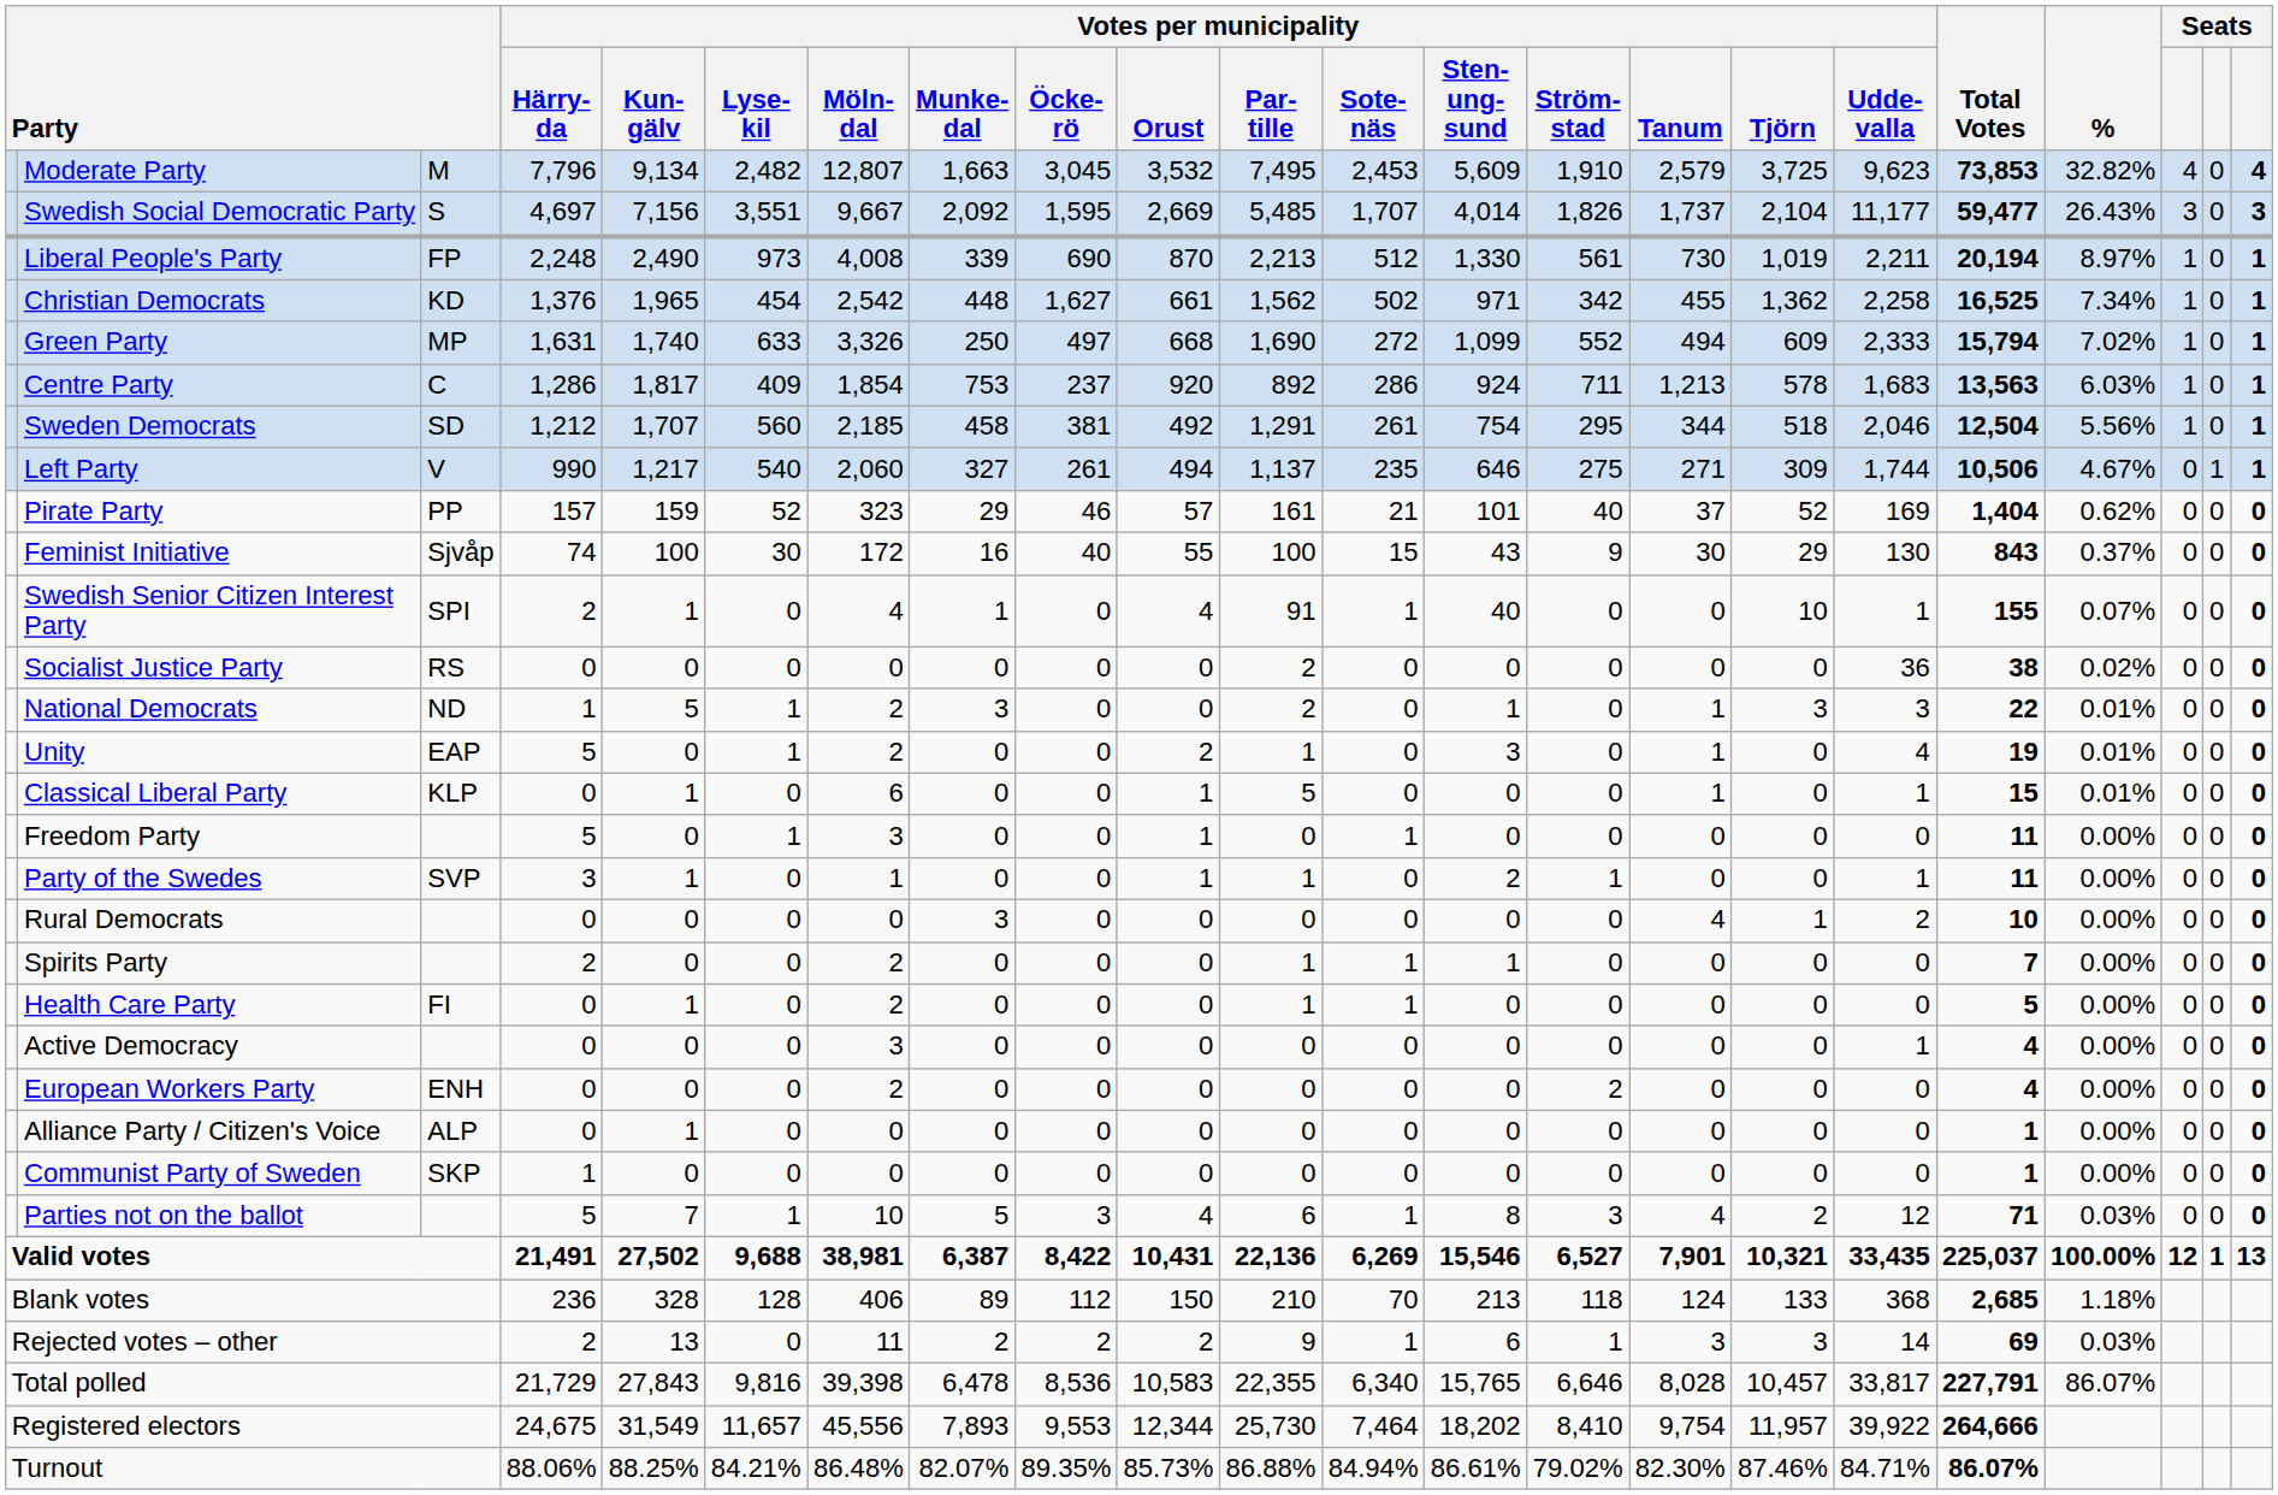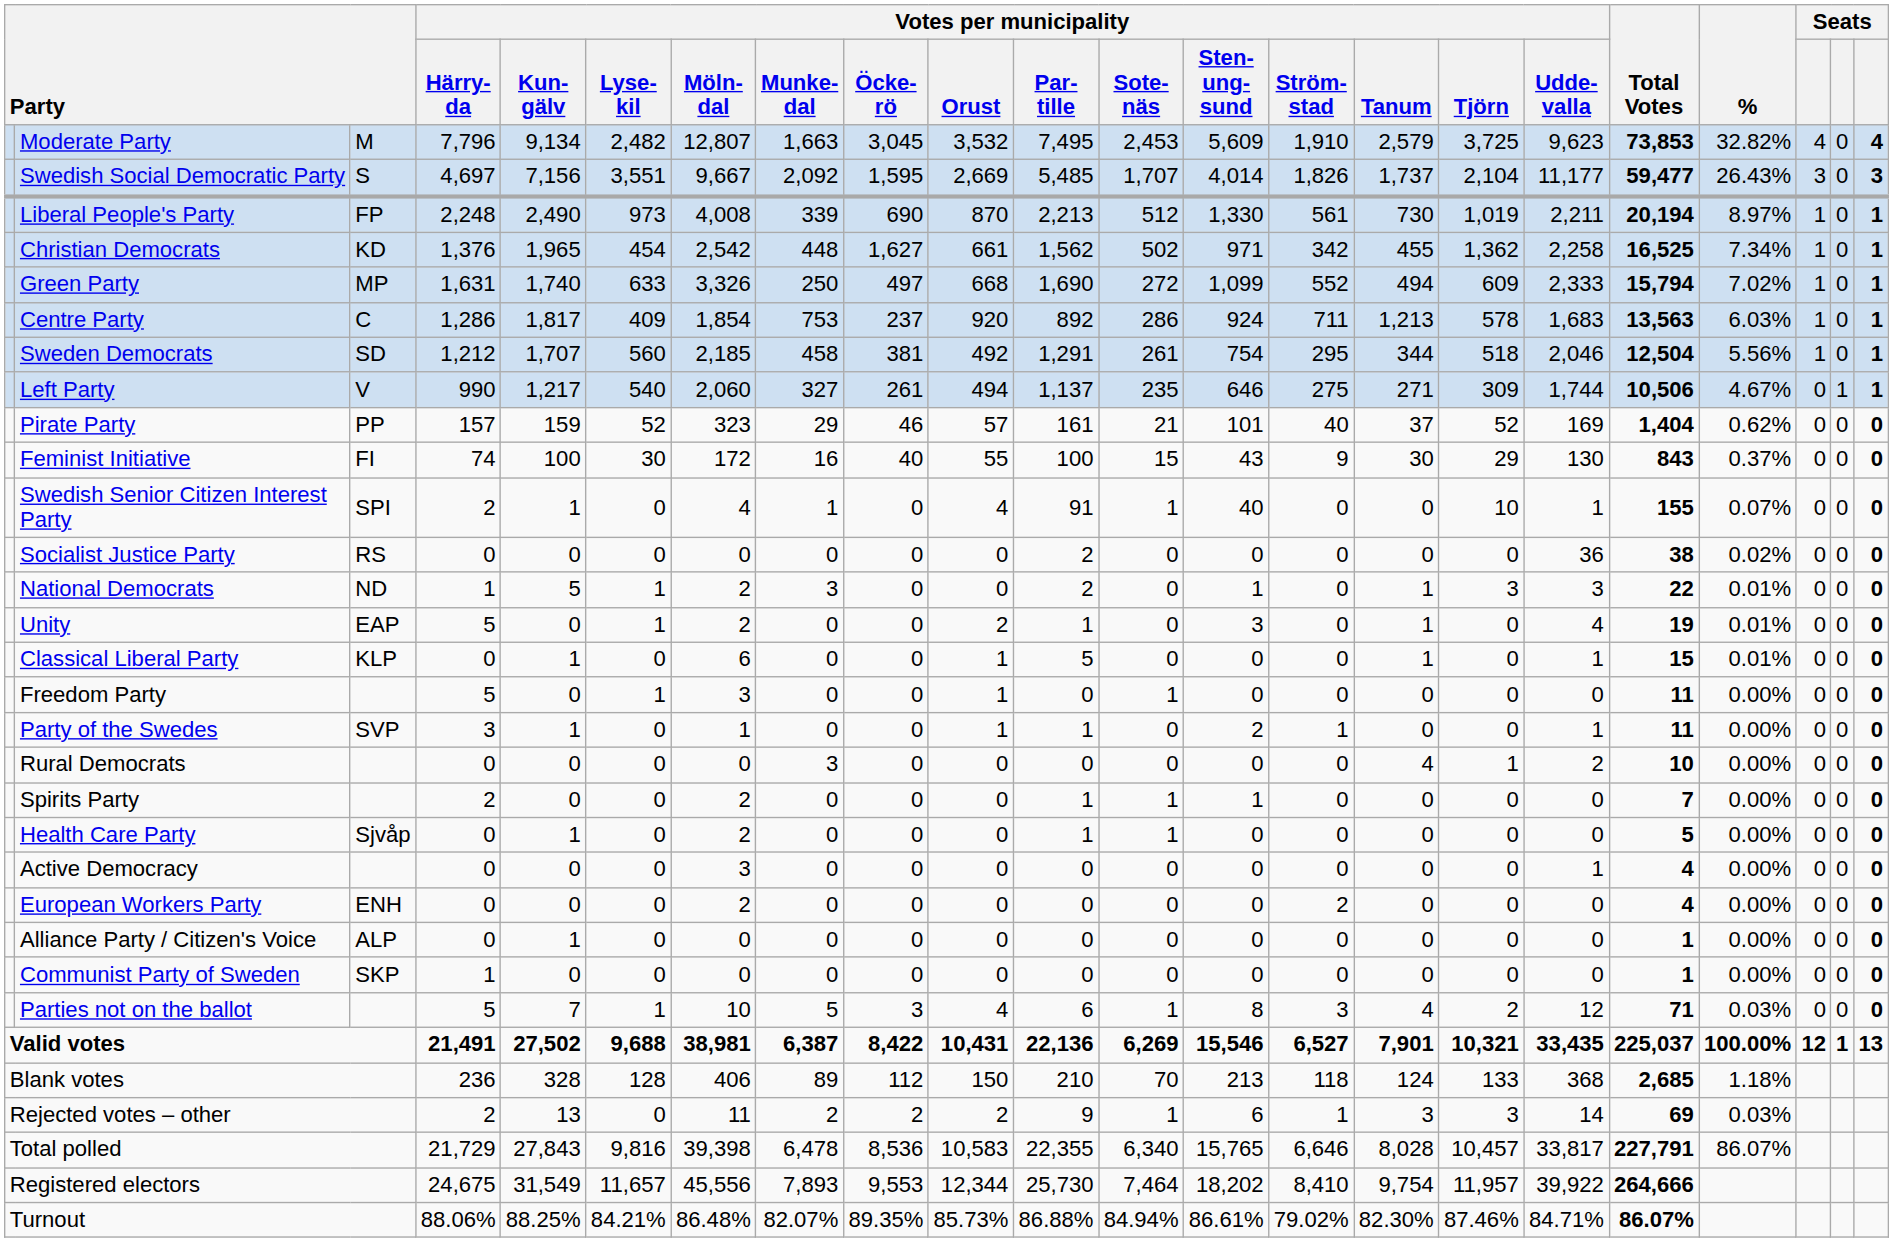 <table class="wikitable" border="1" style="text-align:right;">
 <tr>
 <th style="text-align:left;" valign=bottom rowspan=2 colspan=3>Party</th>
 <th colspan=14>Votes per municipality</th>
 <th align=center valign=bottom rowspan=2 width="50">Total Votes</th>
 <th align=center valign=bottom rowspan=2 width="50">%</th>
 <th colspan=3>Seats</th>
 </tr>
 <tr>
 <th align=center valign=bottom width="50"><a href='#'>Härry- da</a></th>
 <th align=center valign=bottom width="50"><a href='#'>Kun- gälv</a></th>
 <th align=center valign=bottom width="50"><a href='#'>Lyse- kil</a></th>
 <th align=center valign=bottom width="50"><a href='#'>Möln- dal</a></th>
 <th align=center valign=bottom width="50"><a href='#'>Munke- dal</a></th>
 <th align=center valign=bottom width="50"><a href='#'>Öcke- rö</a></th>
 <th align=center valign=bottom width="50"><a href='#'>Orust</a></th>
 <th align=center valign=bottom width="50"><a href='#'>Par- tille</a></th>
 <th align=center valign=bottom width="50"><a href='#'>Sote- näs</a></th>
 <th align=center valign=bottom width="50"><a href='#'>Sten- ung- sund</a></th>
 <th align=center valign=bottom width="50"><a href='#'>Ström- stad</a></th>
 <th align=center valign=bottom width="50"><a href='#'>Tanum</a></th>
 <th align=center valign=bottom width="50"><a href='#'>Tjörn</a></th>
 <th align=center valign=bottom width="50"><a href='#'>Udde- valla</a></th>
 <th align=center valign=bottom width="20"><small></small></th>
 <th align=center valign=bottom width="20"><small><a href='#'></a></small></th>
 <th align=center valign=bottom width="20"><small></small></th>
 </tr>
 <tr style="background:#CEE0F2;">
 <td></td>
 <td align=left><a href='#'>Moderate Party</a></td>
 <td align=left>M</td>
 <td>7,796</td>
 <td>9,134</td>
 <td>2,482</td>
 <td>12,807</td>
 <td>1,663</td>
 <td>3,045</td>
 <td>3,532</td>
 <td>7,495</td>
 <td>2,453</td>
 <td>5,609</td>
 <td>1,910</td>
 <td>2,579</td>
 <td>3,725</td>
 <td>9,623</td>
 <td><strong>73,853</strong></td>
 <td>32.82%</td>
 <td>4</td>
 <td>0</td>
 <td><strong>4</strong></td>
 </tr>
 <tr style="background:#CEE0F2;">
 <td></td>
 <td align=left style="white-space: nowrap;"><a href='#'>Swedish Social Democratic Party</a></td>
 <td align=left>S</td>
 <td>4,697</td>
 <td>7,156</td>
 <td>3,551</td>
 <td>9,667</td>
 <td>2,092</td>
 <td>1,595</td>
 <td>2,669</td>
 <td>5,485</td>
 <td>1,707</td>
 <td>4,014</td>
 <td>1,826</td>
 <td>1,737</td>
 <td>2,104</td>
 <td>11,177</td>
 <td><strong>59,477</strong></td>
 <td>26.43%</td>
 <td>3</td>
 <td>0</td>
 <td><strong>3</strong></td>
 </tr>
 <tr style="background:#CEE0F2; border-top:3px solid darkgray;">
 <td></td>
 <td align=left><a href='#'>Liberal People's Party</a></td>
 <td align=left>FP</td>
 <td>2,248</td>
 <td>2,490</td>
 <td>973</td>
 <td>4,008</td>
 <td>339</td>
 <td>690</td>
 <td>870</td>
 <td>2,213</td>
 <td>512</td>
 <td>1,330</td>
 <td>561</td>
 <td>730</td>
 <td>1,019</td>
 <td>2,211</td>
 <td><strong>20,194</strong></td>
 <td>8.97%</td>
 <td>1</td>
 <td>0</td>
 <td><strong>1</strong></td>
 </tr>
 <tr style="background:#CEE0F2;">
 <td></td>
 <td align=left><a href='#'>Christian Democrats</a></td>
 <td align=left>KD</td>
 <td>1,376</td>
 <td>1,965</td>
 <td>454</td>
 <td>2,542</td>
 <td>448</td>
 <td>1,627</td>
 <td>661</td>
 <td>1,562</td>
 <td>502</td>
 <td>971</td>
 <td>342</td>
 <td>455</td>
 <td>1,362</td>
 <td>2,258</td>
 <td><strong>16,525</strong></td>
 <td>7.34%</td>
 <td>1</td>
 <td>0</td>
 <td><strong>1</strong></td>
 </tr>
 <tr style="background:#CEE0F2;">
 <td></td>
 <td align=left><a href='#'>Green Party</a></td>
 <td align=left>MP</td>
 <td>1,631</td>
 <td>1,740</td>
 <td>633</td>
 <td>3,326</td>
 <td>250</td>
 <td>497</td>
 <td>668</td>
 <td>1,690</td>
 <td>272</td>
 <td>1,099</td>
 <td>552</td>
 <td>494</td>
 <td>609</td>
 <td>2,333</td>
 <td><strong>15,794</strong></td>
 <td>7.02%</td>
 <td>1</td>
 <td>0</td>
 <td><strong>1</strong></td>
 </tr>
 <tr style="background:#CEE0F2;">
 <td></td>
 <td align=left><a href='#'>Centre Party</a></td>
 <td align=left>C</td>
 <td>1,286</td>
 <td>1,817</td>
 <td>409</td>
 <td>1,854</td>
 <td>753</td>
 <td>237</td>
 <td>920</td>
 <td>892</td>
 <td>286</td>
 <td>924</td>
 <td>711</td>
 <td>1,213</td>
 <td>578</td>
 <td>1,683</td>
 <td><strong>13,563</strong></td>
 <td>6.03%</td>
 <td>1</td>
 <td>0</td>
 <td><strong>1</strong></td>
 </tr>
 <tr style="background:#CEE0F2;">
 <td></td>
 <td align=left><a href='#'>Sweden Democrats</a></td>
 <td align=left>SD</td>
 <td>1,212</td>
 <td>1,707</td>
 <td>560</td>
 <td>2,185</td>
 <td>458</td>
 <td>381</td>
 <td>492</td>
 <td>1,291</td>
 <td>261</td>
 <td>754</td>
 <td>295</td>
 <td>344</td>
 <td>518</td>
 <td>2,046</td>
 <td><strong>12,504</strong></td>
 <td>5.56%</td>
 <td>1</td>
 <td>0</td>
 <td><strong>1</strong></td>
 </tr>
 <tr style="background:#CEE0F2;">
 <td></td>
 <td align=left><a href='#'>Left Party</a></td>
 <td align=left>V</td>
 <td>990</td>
 <td>1,217</td>
 <td>540</td>
 <td>2,060</td>
 <td>327</td>
 <td>261</td>
 <td>494</td>
 <td>1,137</td>
 <td>235</td>
 <td>646</td>
 <td>275</td>
 <td>271</td>
 <td>309</td>
 <td>1,744</td>
 <td><strong>10,506</strong></td>
 <td>4.67%</td>
 <td>0</td>
 <td>1</td>
 <td><strong>1</strong></td>
 </tr>
 <tr>
 <td></td>
 <td align=left><a href='#'>Pirate Party</a></td>
 <td align=left>PP</td>
 <td>157</td>
 <td>159</td>
 <td>52</td>
 <td>323</td>
 <td>29</td>
 <td>46</td>
 <td>57</td>
 <td>161</td>
 <td>21</td>
 <td>101</td>
 <td>40</td>
 <td>37</td>
 <td>52</td>
 <td>169</td>
 <td><strong>1,404</strong></td>
 <td>0.62%</td>
 <td>0</td>
 <td>0</td>
 <td><strong>0</strong></td>
 </tr>
 <tr>
 <td></td>
 <td align=left><a href='#'>Feminist Initiative</a></td>
-<td align=left>Sjvåp</td>
+<td align=left>FI</td>
 <td>74</td>
 <td>100</td>
 <td>30</td>
 <td>172</td>
 <td>16</td>
 <td>40</td>
 <td>55</td>
 <td>100</td>
 <td>15</td>
 <td>43</td>
 <td>9</td>
 <td>30</td>
 <td>29</td>
 <td>130</td>
 <td><strong>843</strong></td>
 <td>0.37%</td>
 <td>0</td>
 <td>0</td>
 <td><strong>0</strong></td>
 </tr>
 <tr>
 <td></td>
 <td align=left><a href='#'>Swedish Senior Citizen Interest Party</a></td>
 <td align=left>SPI</td>
 <td>2</td>
 <td>1</td>
 <td>0</td>
 <td>4</td>
 <td>1</td>
 <td>0</td>
 <td>4</td>
 <td>91</td>
 <td>1</td>
 <td>40</td>
 <td>0</td>
 <td>0</td>
 <td>10</td>
 <td>1</td>
 <td><strong>155</strong></td>
 <td>0.07%</td>
 <td>0</td>
 <td>0</td>
 <td><strong>0</strong></td>
 </tr>
 <tr>
 <td></td>
 <td align=left><a href='#'>Socialist Justice Party</a></td>
 <td align=left>RS</td>
 <td>0</td>
 <td>0</td>
 <td>0</td>
 <td>0</td>
 <td>0</td>
 <td>0</td>
 <td>0</td>
 <td>2</td>
 <td>0</td>
 <td>0</td>
 <td>0</td>
 <td>0</td>
 <td>0</td>
 <td>36</td>
 <td><strong>38</strong></td>
 <td>0.02%</td>
 <td>0</td>
 <td>0</td>
 <td><strong>0</strong></td>
 </tr>
 <tr>
 <td></td>
 <td align=left><a href='#'>National Democrats</a></td>
 <td align=left>ND</td>
 <td>1</td>
 <td>5</td>
 <td>1</td>
 <td>2</td>
 <td>3</td>
 <td>0</td>
 <td>0</td>
 <td>2</td>
 <td>0</td>
 <td>1</td>
 <td>0</td>
 <td>1</td>
 <td>3</td>
 <td>3</td>
 <td><strong>22</strong></td>
 <td>0.01%</td>
 <td>0</td>
 <td>0</td>
 <td><strong>0</strong></td>
 </tr>
 <tr>
 <td></td>
 <td align=left><a href='#'>Unity</a></td>
 <td align=left>EAP</td>
 <td>5</td>
 <td>0</td>
 <td>1</td>
 <td>2</td>
 <td>0</td>
 <td>0</td>
 <td>2</td>
 <td>1</td>
 <td>0</td>
 <td>3</td>
 <td>0</td>
 <td>1</td>
 <td>0</td>
 <td>4</td>
 <td><strong>19</strong></td>
 <td>0.01%</td>
 <td>0</td>
 <td>0</td>
 <td><strong>0</strong></td>
 </tr>
 <tr>
 <td></td>
 <td align=left><a href='#'>Classical Liberal Party</a></td>
 <td align=left>KLP</td>
 <td>0</td>
 <td>1</td>
 <td>0</td>
 <td>6</td>
 <td>0</td>
 <td>0</td>
 <td>1</td>
 <td>5</td>
 <td>0</td>
 <td>0</td>
 <td>0</td>
 <td>1</td>
 <td>0</td>
 <td>1</td>
 <td><strong>15</strong></td>
 <td>0.01%</td>
 <td>0</td>
 <td>0</td>
 <td><strong>0</strong></td>
 </tr>
 <tr>
 <td></td>
 <td align=left>Freedom Party</td>
 <td></td>
 <td>5</td>
 <td>0</td>
 <td>1</td>
 <td>3</td>
 <td>0</td>
 <td>0</td>
 <td>1</td>
 <td>0</td>
 <td>1</td>
 <td>0</td>
 <td>0</td>
 <td>0</td>
 <td>0</td>
 <td>0</td>
 <td><strong>11</strong></td>
 <td>0.00%</td>
 <td>0</td>
 <td>0</td>
 <td><strong>0</strong></td>
 </tr>
 <tr>
 <td></td>
 <td align=left><a href='#'>Party of the Swedes</a></td>
 <td align=left>SVP</td>
 <td>3</td>
 <td>1</td>
 <td>0</td>
 <td>1</td>
 <td>0</td>
 <td>0</td>
 <td>1</td>
 <td>1</td>
 <td>0</td>
 <td>2</td>
 <td>1</td>
 <td>0</td>
 <td>0</td>
 <td>1</td>
 <td><strong>11</strong></td>
 <td>0.00%</td>
 <td>0</td>
 <td>0</td>
 <td><strong>0</strong></td>
 </tr>
 <tr>
 <td></td>
 <td align=left>Rural Democrats</td>
 <td></td>
 <td>0</td>
 <td>0</td>
 <td>0</td>
 <td>0</td>
 <td>3</td>
 <td>0</td>
 <td>0</td>
 <td>0</td>
 <td>0</td>
 <td>0</td>
 <td>0</td>
 <td>4</td>
 <td>1</td>
 <td>2</td>
 <td><strong>10</strong></td>
 <td>0.00%</td>
 <td>0</td>
 <td>0</td>
 <td><strong>0</strong></td>
 </tr>
 <tr>
 <td></td>
 <td align=left>Spirits Party</td>
 <td></td>
 <td>2</td>
 <td>0</td>
 <td>0</td>
 <td>2</td>
 <td>0</td>
 <td>0</td>
 <td>0</td>
 <td>1</td>
 <td>1</td>
 <td>1</td>
 <td>0</td>
 <td>0</td>
 <td>0</td>
 <td>0</td>
 <td><strong>7</strong></td>
 <td>0.00%</td>
 <td>0</td>
 <td>0</td>
 <td><strong>0</strong></td>
 </tr>
 <tr>
 <td></td>
 <td align=left><a href='#'>Health Care Party</a></td>
-<td align=left>FI</td>
+<td align=left>Sjvåp</td>
 <td>0</td>
 <td>1</td>
 <td>0</td>
 <td>2</td>
 <td>0</td>
 <td>0</td>
 <td>0</td>
 <td>1</td>
 <td>1</td>
 <td>0</td>
 <td>0</td>
 <td>0</td>
 <td>0</td>
 <td>0</td>
 <td><strong>5</strong></td>
 <td>0.00%</td>
 <td>0</td>
 <td>0</td>
 <td><strong>0</strong></td>
 </tr>
 <tr>
 <td></td>
 <td align=left>Active Democracy</td>
 <td></td>
 <td>0</td>
 <td>0</td>
 <td>0</td>
 <td>3</td>
 <td>0</td>
 <td>0</td>
 <td>0</td>
 <td>0</td>
 <td>0</td>
 <td>0</td>
 <td>0</td>
 <td>0</td>
 <td>0</td>
 <td>1</td>
 <td><strong>4</strong></td>
 <td>0.00%</td>
 <td>0</td>
 <td>0</td>
 <td><strong>0</strong></td>
 </tr>
 <tr>
 <td></td>
 <td align=left><a href='#'>European Workers Party</a></td>
 <td align=left>ENH</td>
 <td>0</td>
 <td>0</td>
 <td>0</td>
 <td>2</td>
 <td>0</td>
 <td>0</td>
 <td>0</td>
 <td>0</td>
 <td>0</td>
 <td>0</td>
 <td>2</td>
 <td>0</td>
 <td>0</td>
 <td>0</td>
 <td><strong>4</strong></td>
 <td>0.00%</td>
 <td>0</td>
 <td>0</td>
 <td><strong>0</strong></td>
 </tr>
 <tr>
 <td></td>
 <td align=left>Alliance Party / Citizen's Voice</td>
 <td align=left>ALP</td>
 <td>0</td>
 <td>1</td>
 <td>0</td>
 <td>0</td>
 <td>0</td>
 <td>0</td>
 <td>0</td>
 <td>0</td>
 <td>0</td>
 <td>0</td>
 <td>0</td>
 <td>0</td>
 <td>0</td>
 <td>0</td>
 <td><strong>1</strong></td>
 <td>0.00%</td>
 <td>0</td>
 <td>0</td>
 <td><strong>0</strong></td>
 </tr>
 <tr>
 <td></td>
 <td align=left><a href='#'>Communist Party of Sweden</a></td>
 <td align=left>SKP</td>
 <td>1</td>
 <td>0</td>
 <td>0</td>
 <td>0</td>
 <td>0</td>
 <td>0</td>
 <td>0</td>
 <td>0</td>
 <td>0</td>
 <td>0</td>
 <td>0</td>
 <td>0</td>
 <td>0</td>
 <td>0</td>
 <td><strong>1</strong></td>
 <td>0.00%</td>
 <td>0</td>
 <td>0</td>
 <td><strong>0</strong></td>
 </tr>
 <tr>
 <td></td>
 <td align=left><a href='#'>Parties not on the ballot</a></td>
 <td></td>
 <td>5</td>
 <td>7</td>
 <td>1</td>
 <td>10</td>
 <td>5</td>
 <td>3</td>
 <td>4</td>
 <td>6</td>
 <td>1</td>
 <td>8</td>
 <td>3</td>
 <td>4</td>
 <td>2</td>
 <td>12</td>
 <td><strong>71</strong></td>
 <td>0.03%</td>
 <td>0</td>
 <td>0</td>
 <td><strong>0</strong></td>
 </tr>
 <tr style="font-weight:bold">
 <td align=left colspan=3>Valid votes</td>
 <td>21,491</td>
 <td>27,502</td>
 <td>9,688</td>
 <td>38,981</td>
 <td>6,387</td>
 <td>8,422</td>
 <td>10,431</td>
 <td>22,136</td>
 <td>6,269</td>
 <td>15,546</td>
 <td>6,527</td>
 <td>7,901</td>
 <td>10,321</td>
 <td>33,435</td>
 <td>225,037</td>
 <td>100.00%</td>
 <td>12</td>
 <td>1</td>
 <td>13</td>
 </tr>
 <tr>
 <td align=left colspan=3>Blank votes</td>
 <td>236</td>
 <td>328</td>
 <td>128</td>
 <td>406</td>
 <td>89</td>
 <td>112</td>
 <td>150</td>
 <td>210</td>
 <td>70</td>
 <td>213</td>
 <td>118</td>
 <td>124</td>
 <td>133</td>
 <td>368</td>
 <td><strong>2,685</strong></td>
 <td>1.18%</td>
 <td></td>
 <td></td>
 <td></td>
 </tr>
 <tr>
 <td align=left colspan=3>Rejected votes – other</td>
 <td>2</td>
 <td>13</td>
 <td>0</td>
 <td>11</td>
 <td>2</td>
 <td>2</td>
 <td>2</td>
 <td>9</td>
 <td>1</td>
 <td>6</td>
 <td>1</td>
 <td>3</td>
 <td>3</td>
 <td>14</td>
 <td><strong>69</strong></td>
 <td>0.03%</td>
 <td></td>
 <td></td>
 <td></td>
 </tr>
 <tr>
 <td align=left colspan=3>Total polled</td>
 <td>21,729</td>
 <td>27,843</td>
 <td>9,816</td>
 <td>39,398</td>
 <td>6,478</td>
 <td>8,536</td>
 <td>10,583</td>
 <td>22,355</td>
 <td>6,340</td>
 <td>15,765</td>
 <td>6,646</td>
 <td>8,028</td>
 <td>10,457</td>
 <td>33,817</td>
 <td><strong>227,791</strong></td>
 <td>86.07%</td>
 <td></td>
 <td></td>
 <td></td>
 </tr>
 <tr>
 <td align=left colspan=3>Registered electors</td>
 <td>24,675</td>
 <td>31,549</td>
 <td>11,657</td>
 <td>45,556</td>
 <td>7,893</td>
 <td>9,553</td>
 <td>12,344</td>
 <td>25,730</td>
 <td>7,464</td>
 <td>18,202</td>
 <td>8,410</td>
 <td>9,754</td>
 <td>11,957</td>
 <td>39,922</td>
 <td><strong>264,666</strong></td>
 <td></td>
 <td></td>
 <td></td>
 <td></td>
 </tr>
 <tr>
 <td align=left colspan=3>Turnout</td>
 <td>88.06%</td>
 <td>88.25%</td>
 <td>84.21%</td>
 <td>86.48%</td>
 <td>82.07%</td>
 <td>89.35%</td>
 <td>85.73%</td>
 <td>86.88%</td>
 <td>84.94%</td>
 <td>86.61%</td>
 <td>79.02%</td>
 <td>82.30%</td>
 <td>87.46%</td>
 <td>84.71%</td>
 <td><strong>86.07%</strong></td>
 <td></td>
 <td></td>
 <td></td>
 <td></td>
 </tr>
 </table>
